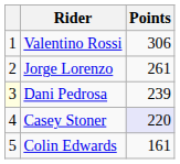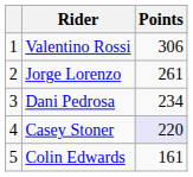 <table class="wikitable" style="font-size: 95%;">
 <tr>
 <th></th>
 <th>Rider</th>
 <th>Points</th>
 </tr>
 <tr>
 <td align=center>1</td>
 <td> <a href='#'>Valentino Rossi</a></td>
 <td align=right>306</td>
 </tr>
 <tr>
 <td align=center>2</td>
 <td> <a href='#'>Jorge Lorenzo</a></td>
 <td align=right>261</td>
 </tr>
 <tr>
-<td align=center style="background: lightyellow;">3</td>
+<td align=center>3</td>
 <td> <a href='#'>Dani Pedrosa</a></td>
-<td align=right>239</td>
+<td align=right>234</td>
 </tr>
 <tr>
 <td align=center>4</td>
 <td> <a href='#'>Casey Stoner</a></td>
 <td align=right style="background: lavender;">220</td>
 </tr>
 <tr>
 <td align=center>5</td>
 <td> <a href='#'>Colin Edwards</a></td>
 <td align=right>161</td>
 </tr>
 </table>
